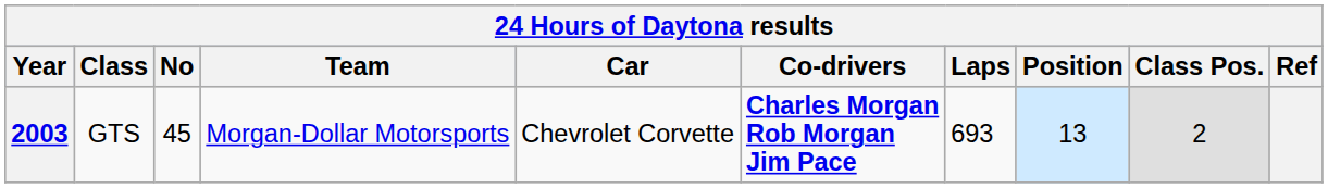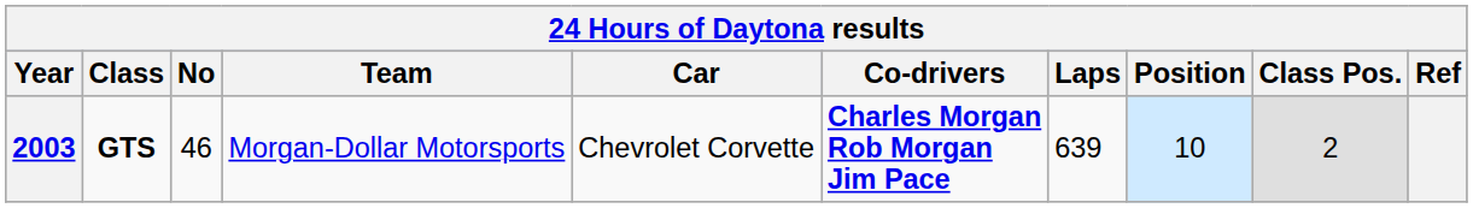 <table class="wikitable" style="font-size:90%">
 <tr>
 <th colspan=45><a href='#'>24 Hours of Daytona</a> results</th>
 </tr>
 <tr style="background:#abbbdd;">
 <th>Year</th>
 <th>Class</th>
 <th>No</th>
 <th>Team</th>
 <th>Car</th>
 <th>Co-drivers</th>
 <th>Laps</th>
 <th>Position</th>
 <th>Class Pos.</th>
 <th>Ref</th>
 </tr>
 <tr>
 <th><a href='#'>2003</a></th>
-<td align=center>GTS</td>
-<td align=center>45</td>
+<td align=center><strong>GTS</strong></td>
+<td align=center>46</td>
 <td> <a href='#'>Morgan-Dollar Motorsports</a></td>
 <td>Chevrolet Corvette</td>
 <td><strong> <a href='#'>Charles Morgan</a><br> <a href='#'>Rob Morgan</a><br> <a href='#'>Jim Pace</a></strong></td>
-<td>693</td>
-<td style="background:#CFEAFF;" align=center>13</td>
+<td>639</td>
+<td style="background:#CFEAFF;" align=center>10</td>
 <td style="background:#DFDFDF;" align=center>2</td>
 <th></th>
 </tr>
 </table>
